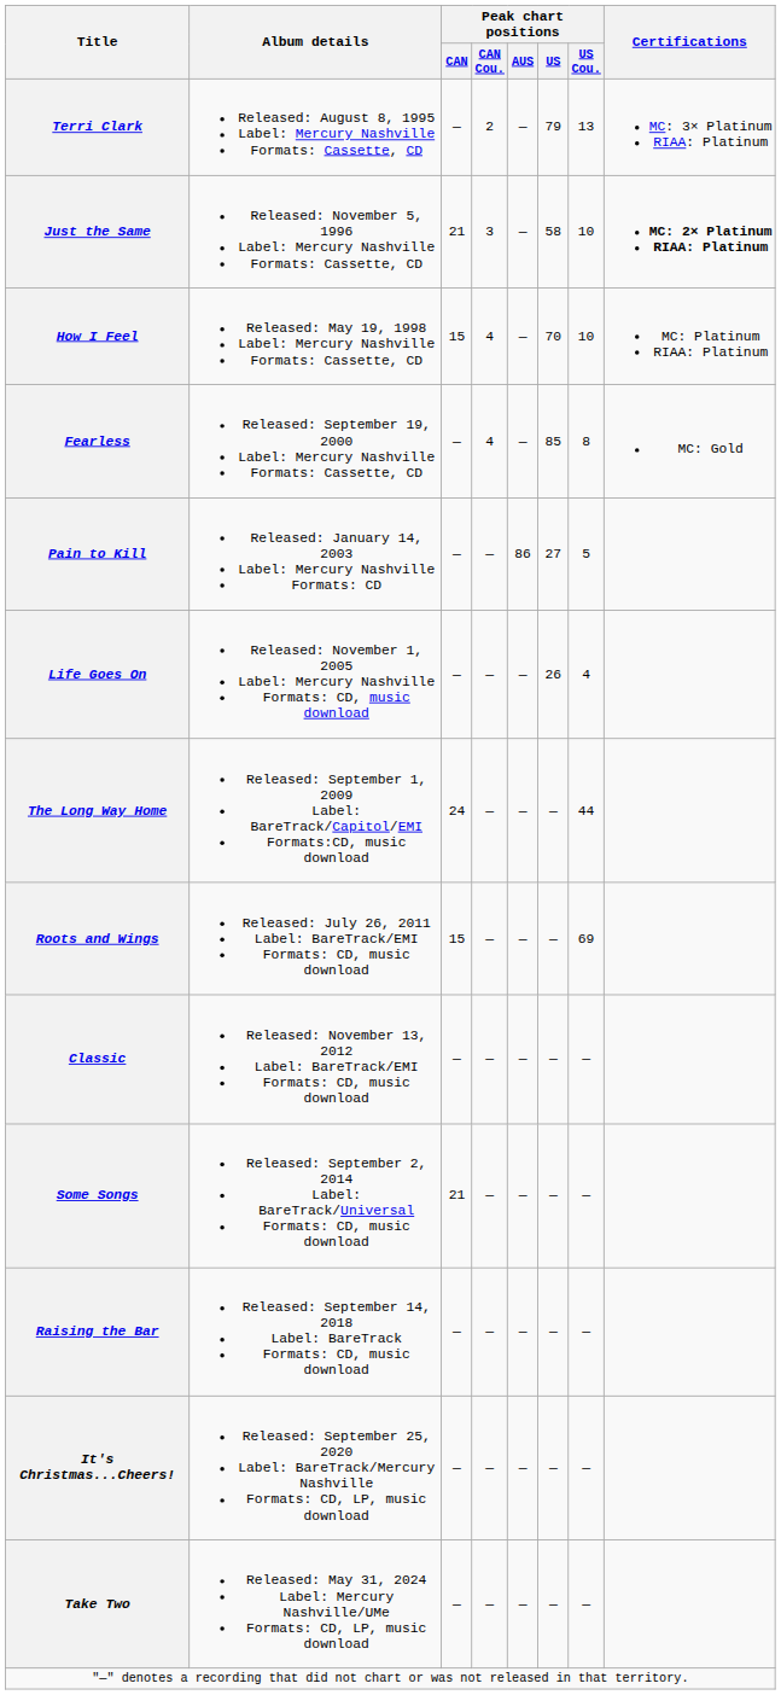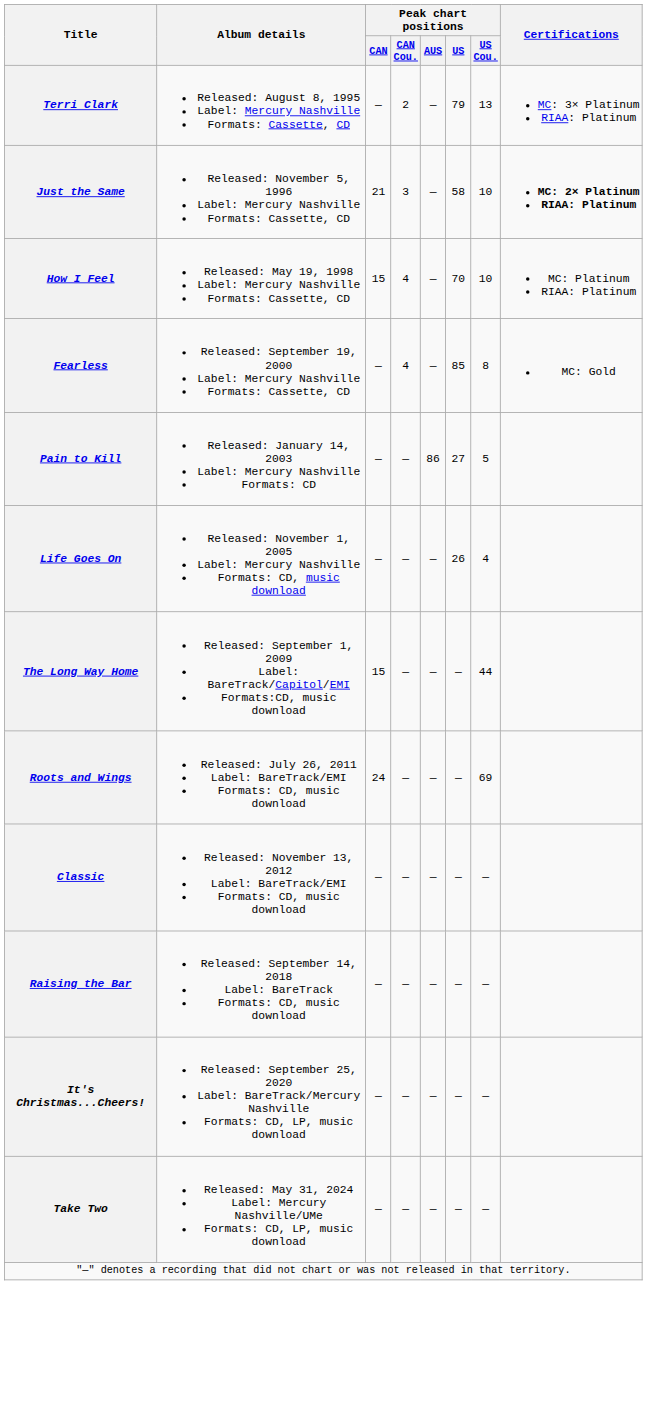 <table class="wikitable plainrowheaders" style="text-align:center;" border="1">
 <tr>
 <th scope="col" rowspan="2" style="width:13em;">Title</th>
 <th scope="col" rowspan="2" style="width:18em;">Album details</th>
 <th scope="col" colspan="5">Peak chart positions</th>
 <th scope="col" rowspan="2"><a href='#'>Certifications</a></th>
 </tr>
 <tr>
 <th scope="col" style="width:2em;font-size:90%;"><a href='#'>CAN</a><br></th>
 <th scope="col" style="width:2em;font-size:90%;"><a href='#'>CAN<br>Cou.</a><br></th>
 <th scope="col" style="width:2em;font-size:90%;"><a href='#'>AUS</a><br></th>
 <th scope="col" style="width:2em;font-size:90%;"><a href='#'>US</a><br></th>
 <th scope="col" style="width:2em;font-size:90%;"><a href='#'>US<br>Cou.</a><br></th>
 </tr>
 <tr>
 <th scope="row"><em><a href='#'>Terri Clark</a></em></th>
 <td><br><ul><li>Released: August 8, 1995</li><li>Label: <a href='#'>Mercury Nashville</a></li><li>Formats: <a href='#'>Cassette</a>, <a href='#'>CD</a></li></ul></td>
 <td>—</td>
 <td>2</td>
 <td>—</td>
 <td>79</td>
 <td>13</td>
 <td><br><ul><li><a href='#'>MC</a>: 3× Platinum</li><li><a href='#'>RIAA</a>: Platinum</li></ul></td>
 </tr>
 <tr>
 <th scope="row"><em><a href='#'>Just the Same</a></em></th>
 <td><br><ul><li>Released: November 5, 1996</li><li>Label: Mercury Nashville</li><li>Formats: Cassette, CD</li></ul></td>
 <td>21</td>
 <td>3</td>
 <td>—</td>
 <td>58</td>
 <td>10</td>
 <td><strong><br><ul><li>MC: 2× Platinum</li><li>RIAA: Platinum</li></ul></strong></td>
 </tr>
 <tr>
 <th scope="row"><em><a href='#'>How I Feel</a></em></th>
 <td><br><ul><li>Released: May 19, 1998</li><li>Label: Mercury Nashville</li><li>Formats: Cassette, CD</li></ul></td>
 <td>15</td>
 <td>4</td>
 <td>—</td>
 <td>70</td>
 <td>10</td>
 <td><br><ul><li>MC: Platinum</li><li>RIAA: Platinum</li></ul></td>
 </tr>
 <tr>
 <th scope="row"><em><a href='#'>Fearless</a></em></th>
 <td><br><ul><li>Released: September 19, 2000</li><li>Label: Mercury Nashville</li><li>Formats: Cassette, CD</li></ul></td>
 <td>—</td>
 <td>4</td>
 <td>—</td>
 <td>85</td>
 <td>8</td>
 <td><br><ul><li>MC: Gold</li></ul></td>
 </tr>
 <tr>
 <th scope="row"><em><a href='#'>Pain to Kill</a></em></th>
 <td><br><ul><li>Released: January 14, 2003</li><li>Label: Mercury Nashville</li><li>Formats: CD</li></ul></td>
 <td>—</td>
 <td>—</td>
 <td>86</td>
 <td>27</td>
 <td>5</td>
 <td></td>
 </tr>
 <tr>
 <th scope="row"><em><a href='#'>Life Goes On</a></em></th>
 <td><br><ul><li>Released: November 1, 2005</li><li>Label: Mercury Nashville</li><li>Formats: CD, <a href='#'>music download</a></li></ul></td>
 <td>—</td>
 <td>—</td>
 <td>—</td>
 <td>26</td>
 <td>4</td>
 <td></td>
 </tr>
 <tr>
 <th scope="row"><em><a href='#'>The Long Way Home</a></em></th>
 <td><br><ul><li>Released: September 1, 2009</li><li>Label: BareTrack/<a href='#'>Capitol</a>/<a href='#'>EMI</a></li><li>Formats:CD, music download</li></ul></td>
-<td>24</td>
+<td>15</td>
 <td>—</td>
 <td>—</td>
 <td>—</td>
 <td>44</td>
 <td></td>
 </tr>
 <tr>
 <th scope="row"><em><a href='#'>Roots and Wings</a></em></th>
 <td><br><ul><li>Released: July 26, 2011</li><li>Label: BareTrack/EMI</li><li>Formats: CD, music download</li></ul></td>
-<td>15</td>
+<td>24</td>
 <td>—</td>
 <td>—</td>
 <td>—</td>
 <td>69</td>
 <td></td>
 </tr>
 <tr>
 <th scope="row"><em><a href='#'>Classic</a></em></th>
 <td><br><ul><li>Released: November 13, 2012</li><li>Label: BareTrack/EMI</li><li>Formats: CD, music download</li></ul></td>
 <td>—</td>
-<td>—</td>
-<td>—</td>
-<td>—</td>
-<td>—</td>
-<td></td>
-</tr>
-<tr>
-<th scope="row"><em><a href='#'>Some Songs</a></em></th>
-<td><br><ul><li>Released: September 2, 2014</li><li>Label: BareTrack/<a href='#'>Universal</a></li><li>Formats: CD, music download</li></ul></td>
-<td>21</td>
 <td>—</td>
 <td>—</td>
 <td>—</td>
 <td>—</td>
 <td></td>
 </tr>
 <tr>
 <th scope="row"><em><a href='#'>Raising the Bar</a></em></th>
 <td><br><ul><li>Released: September 14, 2018</li><li>Label: BareTrack</li><li>Formats: CD, music download</li></ul></td>
 <td>—</td>
 <td>—</td>
 <td>—</td>
 <td>—</td>
 <td>—</td>
 <td></td>
 </tr>
 <tr>
 <th scope="row"><em>It's Christmas...Cheers!</em></th>
 <td><br><ul><li>Released: September 25, 2020</li><li>Label: BareTrack/Mercury Nashville</li><li>Formats: CD, LP, music download</li></ul></td>
 <td>—</td>
 <td>—</td>
 <td>—</td>
 <td>—</td>
 <td>—</td>
 <td></td>
 </tr>
 <tr>
 <th scope="row"><em>Take Two</em></th>
 <td><br><ul><li>Released: May 31, 2024</li><li>Label: Mercury Nashville/UMe</li><li>Formats: CD, LP, music download</li></ul></td>
 <td>—</td>
 <td>—</td>
 <td>—</td>
 <td>—</td>
 <td>—</td>
 <td></td>
 </tr>
 <tr>
 <td colspan="8" style="font-size:90%">"—" denotes a recording that did not chart or was not released in that territory.</td>
 </tr>
 </table>
